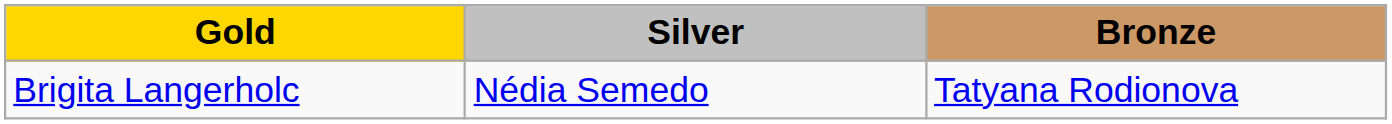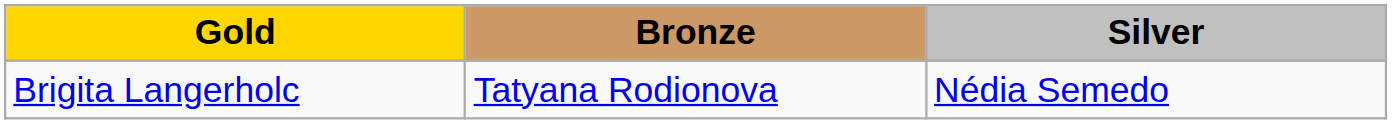 <table class="wikitable" style="text-align:left">
 <tr align="center">
 <td width=200 bgcolor=gold><strong>Gold</strong></td>
+<td width=200 bgcolor=CC9966><strong>Bronze</strong></td>
 <td width=200 bgcolor=silver><strong>Silver</strong></td>
-<td width=200 bgcolor=CC9966><strong>Bronze</strong></td>
 </tr>
 <tr>
 <td><a href='#'>Brigita Langerholc</a><br><em></em></td>
+<td><a href='#'>Tatyana Rodionova</a><br><em></em></td>
 <td><a href='#'>Nédia Semedo</a><br><em></em></td>
-<td><a href='#'>Tatyana Rodionova</a><br><em></em></td>
 </tr>
 </table>
